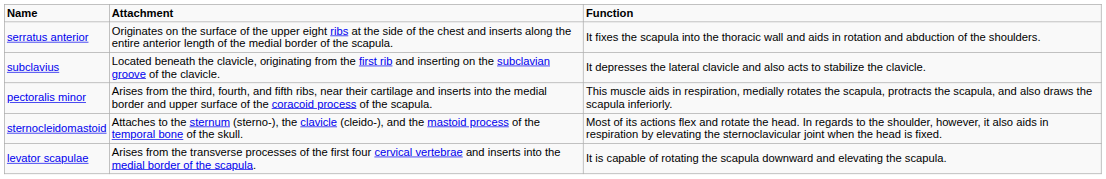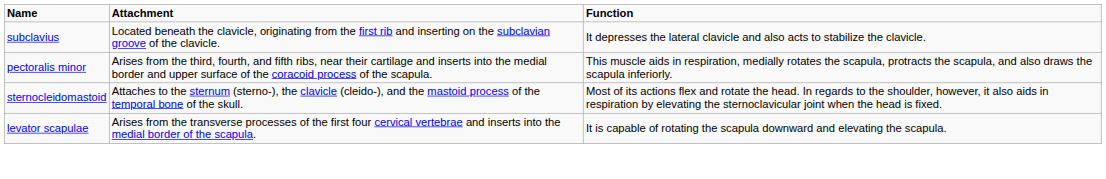 <table class="wikitable">
 <tr>
 <td><strong>Name</strong></td>
 <td><strong>Attachment</strong></td>
 <td><strong>Function</strong></td>
-</tr>
-<tr>
-<td><a href='#'>serratus anterior</a></td>
-<td>Originates on the surface of the upper eight <a href='#'>ribs</a> at the side of the chest and inserts along the entire anterior length of the medial border of the scapula.</td>
-<td>It fixes the scapula into the thoracic wall and aids in rotation and abduction of the shoulders.</td>
 </tr>
 <tr>
 <td><a href='#'>subclavius</a></td>
 <td>Located beneath the clavicle, originating from the <a href='#'>first rib</a> and inserting on the <a href='#'>subclavian groove</a> of the clavicle.</td>
 <td>It depresses the lateral clavicle and also acts to stabilize the clavicle.</td>
 </tr>
 <tr>
 <td><a href='#'>pectoralis minor</a></td>
 <td>Arises from the third, fourth, and fifth ribs, near their cartilage and inserts into the medial border and upper surface of the <a href='#'>coracoid process</a> of the scapula.</td>
 <td>This muscle aids in respiration, medially rotates the scapula, protracts the scapula, and also draws the scapula inferiorly.</td>
 </tr>
 <tr>
 <td><a href='#'>sternocleidomastoid</a></td>
 <td>Attaches to the <a href='#'>sternum</a> (sterno-), the <a href='#'>clavicle</a> (cleido-), and the <a href='#'>mastoid process</a> of the <a href='#'>temporal bone</a> of the skull.</td>
 <td>Most of its actions flex and rotate the head.  In regards to the shoulder, however, it also aids in respiration by elevating the sternoclavicular joint when the head is fixed.</td>
 </tr>
 <tr>
 <td><a href='#'>levator scapulae</a></td>
 <td>Arises from the transverse processes of the first four <a href='#'>cervical vertebrae</a> and inserts into the <a href='#'>medial border of the scapula</a>.</td>
 <td>It is capable of rotating the scapula downward and elevating the scapula.</td>
 </tr>
 </table>
